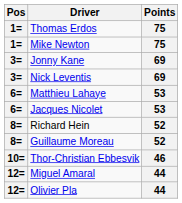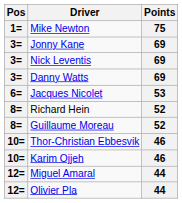 <table class="wikitable" style="font-size: 90%;">
 <tr>
 <th>Pos</th>
 <th>Driver</th>
 <th>Points</th>
-</tr>
-<tr>
-<th>1=</th>
-<td> <a href='#'>Thomas Erdos</a></td>
-<th align="center">75</th>
 </tr>
 <tr>
 <th>1=</th>
 <td> <a href='#'>Mike Newton</a></td>
 <th align="center">75</th>
 </tr>
 <tr>
 <th>3=</th>
 <td> <a href='#'>Jonny Kane</a></td>
 <th align="center">69</th>
 </tr>
 <tr>
 <th>3=</th>
 <td> <a href='#'>Nick Leventis</a></td>
 <th align="center">69</th>
 </tr>
 <tr>
-<th>6=</th>
-<td> <a href='#'>Matthieu Lahaye</a></td>
-<th align="center">53</th>
+<th>3=</th>
+<td> <a href='#'>Danny Watts</a></td>
+<th align="center">69</th>
 </tr>
 <tr>
 <th>6=</th>
 <td> <a href='#'>Jacques Nicolet</a></td>
 <th align="center">53</th>
 </tr>
 <tr>
 <th>8=</th>
 <td> Richard Hein</td>
 <th align="center">52</th>
 </tr>
 <tr>
 <th>8=</th>
 <td> <a href='#'>Guillaume Moreau</a></td>
 <th align="center">52</th>
 </tr>
 <tr>
 <th>10=</th>
 <td> <a href='#'>Thor-Christian Ebbesvik</a></td>
 <th align="center">46</th>
 </tr>
 <tr>
+<th>10=</th>
+<td> <a href='#'>Karim Ojjeh</a></td>
+<th align="center">46</th>
+</tr>
+<tr>
 <th>12=</th>
 <td> <a href='#'>Miguel Amaral</a></td>
 <th align="center">44</th>
 </tr>
 <tr>
 <th>12=</th>
 <td> <a href='#'>Olivier Pla</a></td>
 <th align="center">44</th>
 </tr>
 </table>
